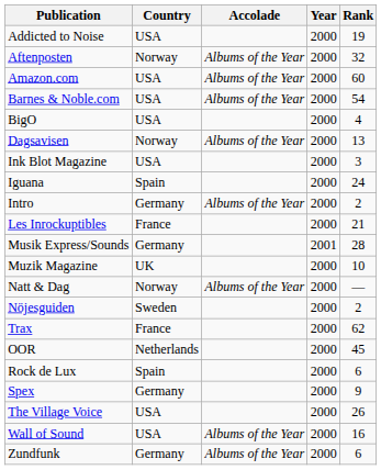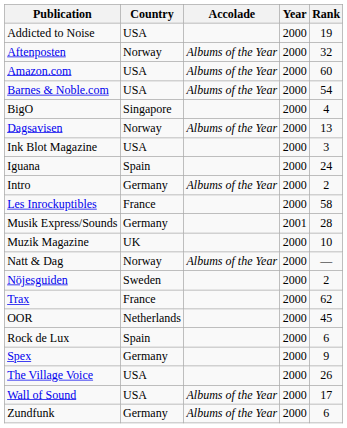 <table class="wikitable">
 <tr>
 <th>Publication</th>
 <th>Country</th>
 <th>Accolade</th>
 <th>Year</th>
 <th style="text-align:center;">Rank</th>
 </tr>
 <tr>
 <td>Addicted to Noise</td>
 <td>USA</td>
 <td><em></em></td>
 <td>2000</td>
 <td style="text-align:center;">19</td>
 </tr>
 <tr>
 <td><a href='#'>Aftenposten</a></td>
 <td>Norway</td>
 <td><em>Albums of the Year</em></td>
 <td>2000</td>
 <td style="text-align:center;">32</td>
 </tr>
 <tr>
 <td><a href='#'>Amazon.com</a></td>
 <td>USA</td>
 <td><em>Albums of the Year</em></td>
 <td>2000</td>
 <td style="text-align:center;">60</td>
 </tr>
 <tr>
 <td><a href='#'>Barnes & Noble.com</a></td>
 <td>USA</td>
 <td><em>Albums of the Year</em></td>
 <td>2000</td>
 <td style="text-align:center;">54</td>
 </tr>
 <tr>
 <td>BigO</td>
-<td>USA</td>
+<td>Singapore</td>
 <td><em></em></td>
 <td>2000</td>
 <td style="text-align:center;">4</td>
 </tr>
 <tr>
 <td><a href='#'>Dagsavisen</a></td>
 <td>Norway</td>
 <td><em>Albums of the Year</em></td>
 <td>2000</td>
 <td style="text-align:center;">13</td>
 </tr>
 <tr>
 <td>Ink Blot Magazine</td>
 <td>USA</td>
 <td><em></em></td>
 <td>2000</td>
 <td style="text-align:center;">3</td>
 </tr>
 <tr>
 <td>Iguana</td>
 <td>Spain</td>
 <td><em></em></td>
 <td>2000</td>
 <td style="text-align:center;">24</td>
 </tr>
 <tr>
 <td>Intro</td>
 <td>Germany</td>
 <td><em>Albums of the Year</em></td>
 <td>2000</td>
 <td style="text-align:center;">2</td>
 </tr>
 <tr>
 <td><a href='#'>Les Inrockuptibles</a></td>
 <td>France</td>
 <td><em></em></td>
 <td>2000</td>
-<td style="text-align:center;">21</td>
+<td style="text-align:center;">58</td>
 </tr>
 <tr>
 <td>Musik Express/Sounds</td>
 <td>Germany</td>
 <td><em></em></td>
 <td>2001</td>
 <td style="text-align:Center;">28</td>
 </tr>
 <tr>
 <td>Muzik Magazine</td>
 <td>UK</td>
 <td><em></em></td>
 <td>2000</td>
 <td style="text-align:center;">10</td>
 </tr>
 <tr>
 <td>Natt & Dag</td>
 <td>Norway</td>
 <td><em>Albums of the Year</em></td>
 <td>2000</td>
 <td style="text-align:center;">—</td>
 </tr>
 <tr>
 <td><a href='#'>Nöjesguiden</a></td>
 <td>Sweden</td>
 <td><em></em></td>
 <td>2000</td>
 <td style="text-align:center;">2</td>
 </tr>
 <tr>
 <td><a href='#'>Trax</a></td>
 <td>France</td>
 <td><em></em></td>
 <td>2000</td>
 <td style="text-align:center;">62</td>
 </tr>
 <tr>
 <td>OOR</td>
 <td>Netherlands</td>
 <td><em></em></td>
 <td>2000</td>
 <td style="text-align:center;">45</td>
 </tr>
 <tr>
 <td>Rock de Lux</td>
 <td>Spain</td>
 <td><em></em></td>
 <td>2000</td>
 <td style="text-align:center;">6</td>
 </tr>
 <tr>
 <td><a href='#'>Spex</a></td>
 <td>Germany</td>
 <td><em></em></td>
 <td>2000</td>
 <td style="text-align:center;">9</td>
 </tr>
 <tr>
 <td><a href='#'>The Village Voice</a></td>
 <td>USA</td>
 <td><em></em></td>
 <td>2000</td>
 <td style="text-align:center;">26</td>
 </tr>
 <tr>
 <td><a href='#'>Wall of Sound</a></td>
 <td>USA</td>
 <td><em>Albums of the Year</em></td>
 <td>2000</td>
-<td style="text-align:center;">16</td>
+<td style="text-align:center;">17</td>
 </tr>
 <tr>
 <td>Zundfunk</td>
 <td>Germany</td>
 <td><em>Albums of the Year</em></td>
 <td>2000</td>
 <td style="text-align:center;">6</td>
 </tr>
 </table>
